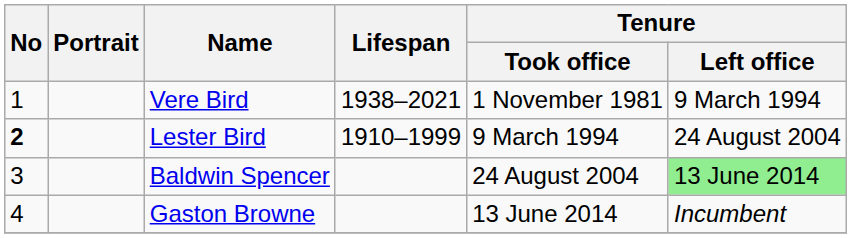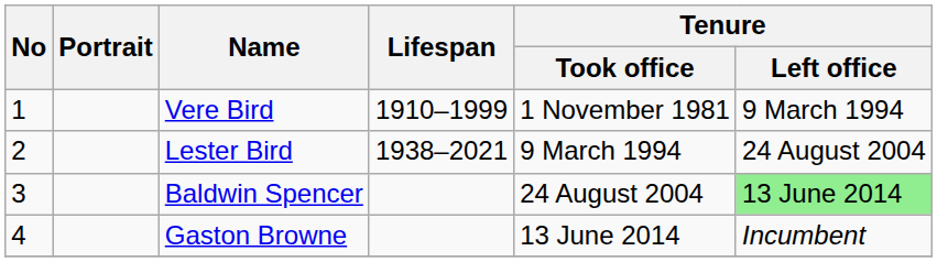 <table class="wikitable">
 <tr>
 <th scope="col" rowspan="2">No</th>
 <th scope="col" rowspan="2">Portrait</th>
 <th scope="col" rowspan="2">Name</th>
 <th scope="col" rowspan="2">Lifespan</th>
 <th scope="col" colspan="2">Tenure</th>
 </tr>
 <tr>
 <th scope="col">Took office</th>
 <th scope="col">Left office</th>
 </tr>
 <tr>
 <td>1</td>
 <td></td>
 <td><a href='#'>Vere Bird</a></td>
-<td>1938–2021</td>
+<td>1910–1999</td>
 <td>1 November 1981</td>
 <td>9 March 1994</td>
 </tr>
 <tr>
-<td><strong>2</strong></td>
+<td>2</td>
 <td></td>
 <td><a href='#'>Lester Bird</a></td>
-<td>1910–1999</td>
+<td>1938–2021</td>
 <td>9 March 1994</td>
 <td>24 August 2004</td>
 </tr>
 <tr>
 <td>3</td>
 <td></td>
 <td><a href='#'>Baldwin Spencer</a></td>
 <td></td>
 <td>24 August 2004</td>
 <td style="background: lightgreen;">13 June 2014</td>
 </tr>
 <tr>
 <td>4</td>
 <td></td>
 <td><a href='#'>Gaston Browne</a></td>
 <td></td>
 <td>13 June 2014</td>
 <td><em>Incumbent</em></td>
 </tr>
 <tr>
 </tr>
 </table>
